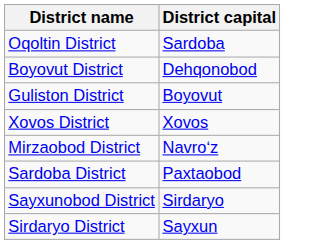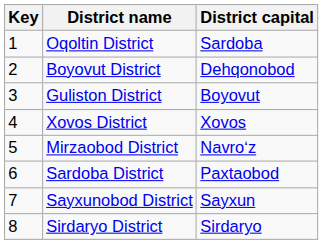 <table class="wikitable sortable">
 <tr>
+<th>Key</th>
 <th>District name</th>
 <th>District capital</th>
 </tr>
 <tr>
+<td>1</td>
 <td><a href='#'>Oqoltin District</a></td>
 <td><a href='#'>Sardoba</a></td>
 </tr>
 <tr>
+<td>2</td>
 <td><a href='#'>Boyovut District</a></td>
 <td><a href='#'>Dehqonobod</a></td>
 </tr>
 <tr>
+<td>3</td>
 <td><a href='#'>Guliston District</a></td>
 <td><a href='#'>Boyovut</a></td>
 </tr>
 <tr>
+<td>4</td>
 <td><a href='#'>Xovos District</a></td>
 <td><a href='#'>Xovos</a></td>
 </tr>
 <tr>
+<td>5</td>
 <td><a href='#'>Mirzaobod District</a></td>
 <td><a href='#'>Navroʻz</a></td>
 </tr>
 <tr>
+<td>6</td>
 <td><a href='#'>Sardoba District</a></td>
 <td><a href='#'>Paxtaobod</a></td>
 </tr>
 <tr>
+<td>7</td>
 <td><a href='#'>Sayxunobod District</a></td>
+<td><a href='#'>Sayxun</a></td>
+</tr>
+<tr>
+<td>8</td>
+<td><a href='#'>Sirdaryo District</a></td>
 <td><a href='#'>Sirdaryo</a></td>
 </tr>
-<tr>
-<td><a href='#'>Sirdaryo District</a></td>
-<td><a href='#'>Sayxun</a></td>
-</tr>
 </table>
